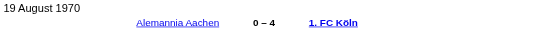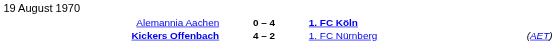 <table width=100% cellspacing=1>
 <tr>
 <th width=25%></th>
 <th width=10%></th>
 <th width=25%></th>
 <th></th>
 </tr>
 <tr>
 <td>19 August 1970</td>
 </tr>
 <tr style=font-size:90%>
 <td align=right><a href='#'>Alemannia Aachen</a></td>
 <td align=center><strong>0 – 4</strong></td>
 <td><strong><a href='#'>1. FC Köln</a></strong></td>
 </tr>
+<tr style=font-size:90%>
+<td align=right><strong><a href='#'>Kickers Offenbach</a></strong></td>
+<td align=center><strong>4 – 2</strong></td>
+<td><a href='#'>1. FC Nürnberg</a></td>
+<td><em>(<a href='#'>AET</a>)</em></td>
+</tr>
 </table>
